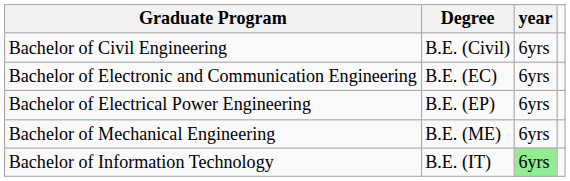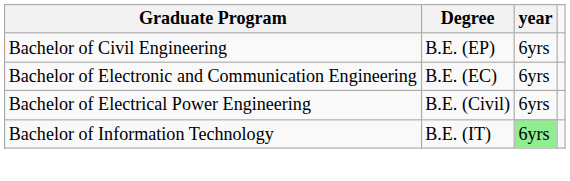 <table class="wikitable">
 <tr>
 <th>Graduate Program</th>
 <th>Degree</th>
 <th>year</th>
 </tr>
 <tr>
 <td>Bachelor of Civil Engineering</td>
-<td>B.E. (Civil)</td>
+<td>B.E. (EP)</td>
 <td>6yrs</td>
 <td></td>
 </tr>
 <tr>
 <td>Bachelor of Electronic and Communication Engineering</td>
 <td>B.E. (EC)</td>
 <td>6yrs</td>
 <td></td>
 </tr>
 <tr>
 <td>Bachelor of Electrical Power Engineering</td>
-<td>B.E. (EP)</td>
-<td>6yrs</td>
-<td></td>
-</tr>
-<tr>
-<td>Bachelor of Mechanical Engineering</td>
-<td>B.E. (ME)</td>
+<td>B.E. (Civil)</td>
 <td>6yrs</td>
 <td></td>
 </tr>
 <tr>
 <td>Bachelor of Information Technology</td>
 <td>B.E. (IT)</td>
 <td style="background: lightgreen;">6yrs</td>
 <td></td>
 </tr>
 </table>
